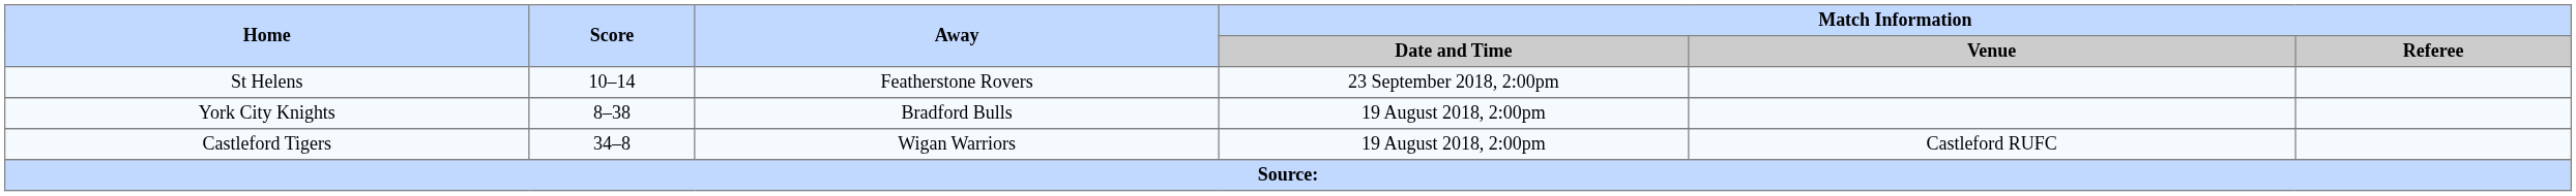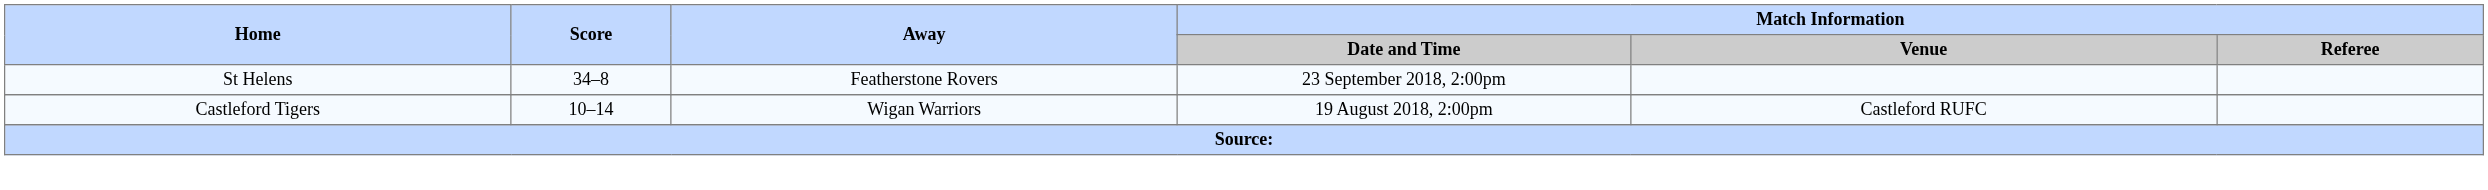 <table border=1 style="border-collapse:collapse; font-size:90%; text-align:center;" cellpadding=3 cellspacing=0 width=100%>
 <tr bgcolor=#C1D8FF>
 <th rowspan=2 width=19%>Home</th>
 <th rowspan=2 width=6%>Score</th>
 <th rowspan=2 width=19%>Away</th>
 <th colspan=3>Match Information</th>
 </tr>
 <tr bgcolor=#CCCCCC>
 <th width=17%>Date and Time</th>
 <th width=22%>Venue</th>
 <th width=10%>Referee</th>
 </tr>
 <tr bgcolor=#F5FAFF>
 <td> St Helens</td>
-<td>10–14</td>
+<td>34–8</td>
 <td> Featherstone Rovers</td>
 <td>23 September 2018, 2:00pm</td>
 <td></td>
 <td></td>
 </tr>
 <tr>
 </tr>
-<tr bgcolor=#F5FAFF>
-<td> York City Knights</td>
-<td>8–38</td>
-<td> Bradford Bulls</td>
-<td>19 August 2018, 2:00pm</td>
-<td></td>
-<td></td>
-</tr>
 <tr>
 </tr>
 <tr bgcolor=#F5FAFF>
 <td> Castleford Tigers</td>
-<td>34–8</td>
+<td>10–14</td>
 <td> Wigan Warriors</td>
 <td>19 August 2018, 2:00pm</td>
 <td>Castleford RUFC</td>
 <td></td>
 </tr>
 <tr>
 </tr>
 <tr style="background:#c1d8ff;">
 <th colspan=6>Source:</th>
 </tr>
 </table>
